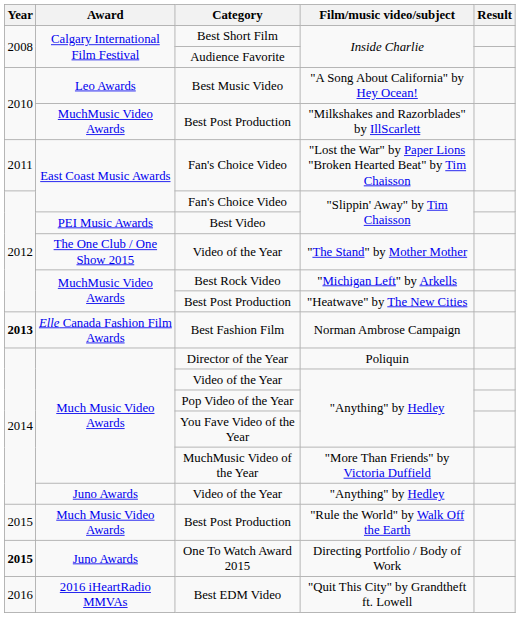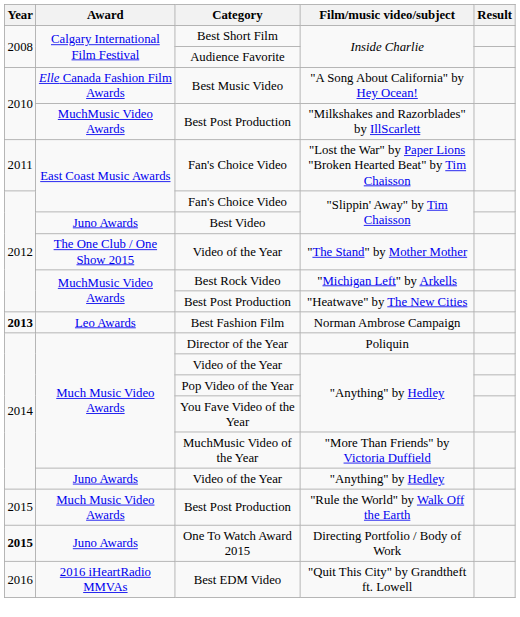 <table class="wikitable " style="text-align:center;font-size:95%;">
 <tr>
 <th>Year</th>
 <th>Award</th>
 <th>Category</th>
 <th>Film/music video/subject</th>
 <th>Result</th>
 </tr>
 <tr>
 <td rowspan=2>2008</td>
 <td rowspan=2><a href='#'>Calgary International<br>Film Festival</a></td>
 <td>Best Short Film</td>
 <td rowspan=2><em>Inside Charlie</em></td>
 <td></td>
 </tr>
 <tr>
 <td>Audience Favorite</td>
 <td></td>
 </tr>
 <tr>
 <td rowspan=2>2010</td>
-<td rowspan=1><a href='#'>Leo Awards</a></td>
+<td rowspan=1><a href='#'><em>Elle</em> Canada Fashion Film Awards</a></td>
 <td>Best Music Video</td>
 <td>"A Song About California" by <a href='#'>Hey Ocean!</a></td>
 <td></td>
 </tr>
 <tr>
 <td rowspan=1><a href='#'>MuchMusic Video Awards</a></td>
 <td>Best Post Production</td>
 <td>"Milkshakes and Razorblades" by <a href='#'>IllScarlett</a></td>
 <td></td>
 </tr>
 <tr>
 <td rowspan=1>2011</td>
 <td rowspan=2><a href='#'>East Coast Music Awards</a></td>
 <td>Fan's Choice Video</td>
 <td>"Lost the War" by <a href='#'>Paper Lions</a><br>"Broken Hearted Beat" by <a href='#'>Tim Chaisson</a></td>
 <td></td>
 </tr>
 <tr>
 <td rowspan=5>2012</td>
 <td>Fan's Choice Video</td>
 <td rowspan=2>"Slippin' Away" by <a href='#'>Tim Chaisson</a></td>
 <td></td>
 </tr>
 <tr>
-<td rowspan=1><a href='#'>PEI Music Awards</a></td>
+<td rowspan=1><a href='#'>Juno Awards</a></td>
 <td>Best Video</td>
 <td></td>
 </tr>
 <tr>
 <td><a href='#'>The One Club / One Show 2015</a></td>
 <td>Video of the Year</td>
 <td>"<a href='#'>The Stand</a>" by <a href='#'>Mother Mother</a></td>
 <td></td>
 </tr>
 <tr>
 <td rowspan=2><a href='#'>MuchMusic Video Awards</a></td>
 <td>Best Rock Video</td>
 <td>"<a href='#'>Michigan Left</a>" by <a href='#'>Arkells</a></td>
 <td></td>
 </tr>
 <tr>
 <td>Best Post Production</td>
 <td>"Heatwave" by <a href='#'>The New Cities</a></td>
 <td></td>
 </tr>
 <tr>
 <td><strong>2013</strong></td>
-<td rowspan=1><a href='#'><em>Elle</em> Canada Fashion Film Awards</a></td>
+<td rowspan=1><a href='#'>Leo Awards</a></td>
 <td>Best Fashion Film</td>
 <td>Norman Ambrose Campaign</td>
 <td></td>
 </tr>
 <tr>
 <td rowspan=6>2014</td>
 <td rowspan=5><a href='#'>Much Music Video Awards</a></td>
 <td>Director of the Year</td>
 <td>Poliquin</td>
 <td></td>
 </tr>
 <tr>
 <td>Video of the Year</td>
 <td rowspan=3>"Anything" by <a href='#'>Hedley</a></td>
 <td></td>
 </tr>
 <tr>
 <td>Pop Video of the Year</td>
 <td></td>
 </tr>
 <tr>
 <td>You Fave Video of the Year</td>
 <td></td>
 </tr>
 <tr>
 <td>MuchMusic Video of the Year</td>
 <td>"More Than Friends" by <a href='#'>Victoria Duffield</a></td>
 <td></td>
 </tr>
 <tr>
 <td rowspan=1><a href='#'>Juno Awards</a></td>
 <td>Video of the Year</td>
 <td>"Anything" by <a href='#'>Hedley</a></td>
 <td></td>
 </tr>
 <tr>
 <td rowspan=1>2015</td>
 <td><a href='#'>Much Music Video Awards</a></td>
 <td>Best Post Production</td>
 <td>"Rule the World" by <a href='#'>Walk Off the Earth</a></td>
 <td></td>
 </tr>
 <tr>
 <td rowspan=1><strong>2015</strong></td>
 <td rowspan=1><a href='#'>Juno Awards</a></td>
 <td>One To Watch Award 2015</td>
 <td>Directing Portfolio / Body of Work</td>
 <td></td>
 </tr>
 <tr>
 <td rowspan=6>2016</td>
 <td rowspan=5><a href='#'>2016 iHeartRadio MMVAs</a></td>
 <td>Best EDM Video</td>
 <td>"Quit This City" by Grandtheft ft. Lowell</td>
 <td></td>
 </tr>
 </table>
